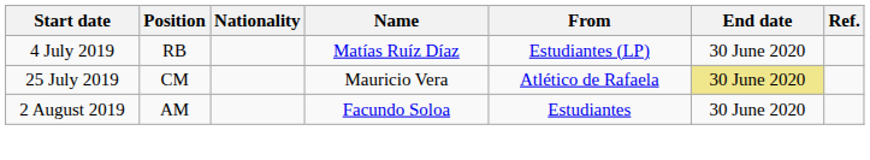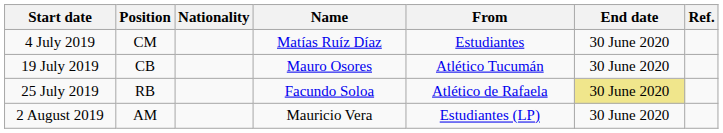 <table class="wikitable" style="text-align:center; font-size:90%; ">
 <tr>
 <th style="background:#; color:#; width:100px;">Start date</th>
 <th style="background:#; color:#; width:50px;">Position</th>
 <th style="background:#; color:#; width:50px;">Nationality</th>
 <th style="background:#; color:#; width:140px;">Name</th>
 <th style="background:#; color:#; width:155px;">From</th>
 <th style="background:#; color:#; width:100px;">End date</th>
 <th style="background:#; color:#; width:25px;">Ref.</th>
 </tr>
 <tr>
 <td>4 July 2019</td>
-<td>RB</td>
+<td>CM</td>
 <td></td>
 <td><a href='#'>Matías Ruíz Díaz</a></td>
-<td> <a href='#'>Estudiantes (LP)</a></td>
+<td> <a href='#'>Estudiantes</a></td>
+<td>30 June 2020</td>
+<td></td>
+</tr>
+<tr>
+<td>19 July 2019</td>
+<td>CB</td>
+<td></td>
+<td><a href='#'>Mauro Osores</a></td>
+<td> <a href='#'>Atlético Tucumán</a></td>
 <td>30 June 2020</td>
 <td></td>
 </tr>
 <tr>
 <td>25 July 2019</td>
-<td>CM</td>
+<td>RB</td>
 <td></td>
-<td>Mauricio Vera</td>
+<td><a href='#'>Facundo Soloa</a></td>
 <td> <a href='#'>Atlético de Rafaela</a></td>
 <td style="background: khaki;">30 June 2020</td>
 <td></td>
 </tr>
 <tr>
 <td>2 August 2019</td>
 <td>AM</td>
 <td></td>
-<td><a href='#'>Facundo Soloa</a></td>
-<td> <a href='#'>Estudiantes</a></td>
+<td>Mauricio Vera</td>
+<td> <a href='#'>Estudiantes (LP)</a></td>
 <td>30 June 2020</td>
 <td></td>
 </tr>
 </table>
